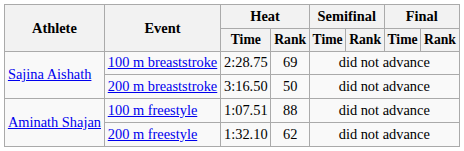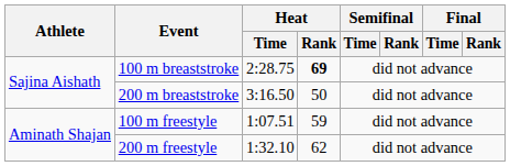 <table class=wikitable style="font-size:90%">
 <tr>
 <th rowspan="2">Athlete</th>
 <th rowspan="2">Event</th>
 <th colspan="2">Heat</th>
 <th colspan="2">Semifinal</th>
 <th colspan="2">Final</th>
 </tr>
 <tr style="font-size:95%">
 <th>Time</th>
 <th>Rank</th>
 <th>Time</th>
 <th>Rank</th>
 <th>Time</th>
 <th>Rank</th>
 </tr>
 <tr align=center>
 <td align=left rowspan=2><a href='#'>Sajina Aishath</a></td>
 <td align=left><a href='#'>100 m breaststroke</a></td>
 <td>2:28.75</td>
-<td>69</td>
+<td><strong>69</strong></td>
 <td colspan=4>did not advance</td>
 </tr>
 <tr align=center>
 <td align=left><a href='#'>200 m breaststroke</a></td>
 <td>3:16.50</td>
 <td>50</td>
 <td colspan=4>did not advance</td>
 </tr>
 <tr align=center>
 <td align=left rowspan=2><a href='#'>Aminath Shajan</a></td>
 <td align=left><a href='#'>100 m freestyle</a></td>
 <td>1:07.51</td>
-<td>88</td>
+<td>59</td>
 <td colspan=4>did not advance</td>
 </tr>
 <tr align=center>
 <td align=left><a href='#'>200 m freestyle</a></td>
 <td>1:32.10</td>
 <td>62</td>
 <td colspan=4>did not advance</td>
 </tr>
 </table>
